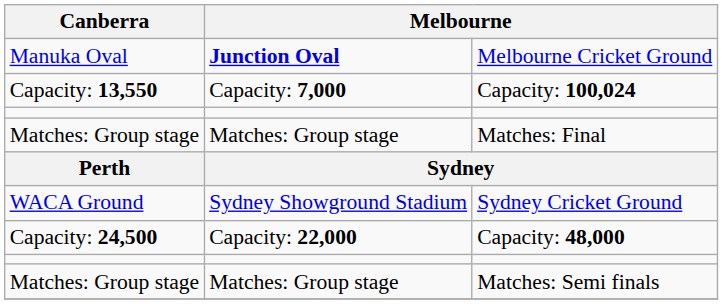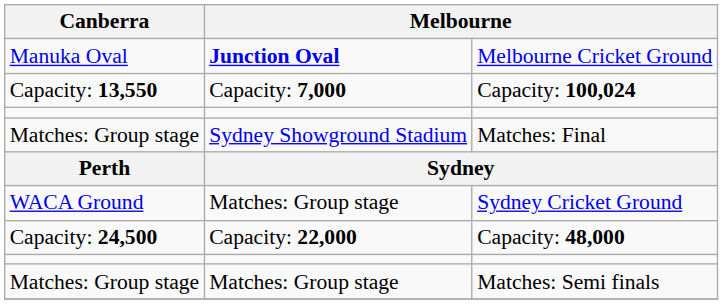 <table class="wikitable">
 <tr>
 <th>Canberra</th>
 <th colspan=2>Melbourne</th>
 </tr>
 <tr>
 <td><a href='#'>Manuka Oval</a></td>
 <td><strong><a href='#'>Junction Oval</a></strong></td>
 <td><a href='#'>Melbourne Cricket Ground</a></td>
 </tr>
 <tr>
 <td>Capacity: <strong>13,550</strong></td>
 <td>Capacity: <strong>7,000</strong></td>
 <td>Capacity: <strong>100,024</strong></td>
 </tr>
 <tr>
 <td></td>
 <td></td>
 <td></td>
 </tr>
 <tr>
 <td>Matches: Group stage</td>
-<td>Matches: Group stage</td>
+<td><a href='#'>Sydney Showground Stadium</a></td>
 <td>Matches: Final</td>
 </tr>
 <tr>
 <th>Perth</th>
 <th colspan=2>Sydney</th>
 </tr>
 <tr>
 <td><a href='#'>WACA Ground</a></td>
-<td><a href='#'>Sydney Showground Stadium</a></td>
+<td>Matches: Group stage</td>
 <td><a href='#'>Sydney Cricket Ground</a></td>
 </tr>
 <tr>
 <td>Capacity: <strong>24,500</strong></td>
 <td>Capacity: <strong>22,000</strong></td>
 <td>Capacity: <strong>48,000</strong></td>
 </tr>
 <tr>
 <td></td>
 <td></td>
 <td></td>
 </tr>
 <tr>
 <td>Matches: Group stage</td>
 <td>Matches: Group stage</td>
 <td>Matches: Semi finals</td>
 </tr>
 <tr>
 </tr>
 </table>
